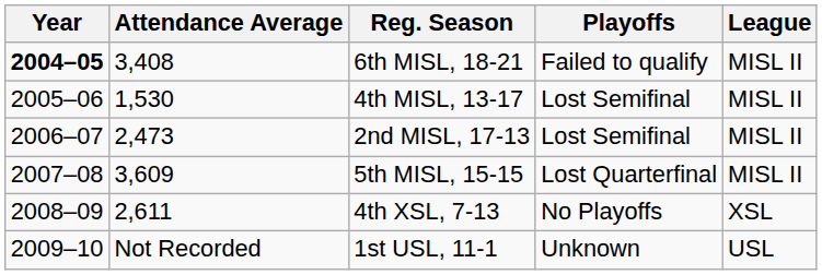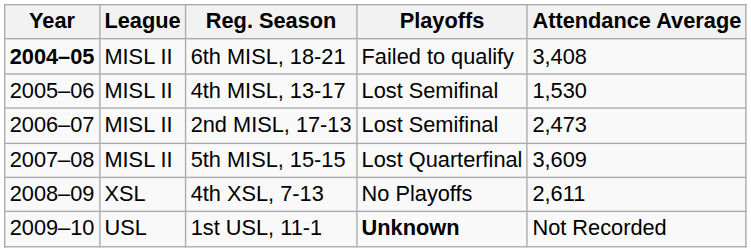 <table class="wikitable">
 <tr>
 <th>Year</th>
-<th>Attendance Average</th>
+<th>League</th>
 <th>Reg. Season</th>
 <th>Playoffs</th>
-<th>League</th>
+<th>Attendance Average</th>
 </tr>
 <tr>
 <td><strong>2004–05</strong></td>
-<td>3,408</td>
+<td>MISL II</td>
 <td>6th MISL, 18-21</td>
 <td>Failed to qualify</td>
-<td>MISL II</td>
+<td>3,408</td>
 </tr>
 <tr>
 <td>2005–06</td>
-<td>1,530</td>
+<td>MISL II</td>
 <td>4th MISL, 13-17</td>
 <td>Lost Semifinal</td>
-<td>MISL II</td>
+<td>1,530</td>
 </tr>
 <tr>
 <td>2006–07</td>
-<td>2,473</td>
+<td>MISL II</td>
 <td>2nd MISL, 17-13</td>
 <td>Lost Semifinal</td>
-<td>MISL II</td>
+<td>2,473</td>
 </tr>
 <tr>
 <td>2007–08</td>
-<td>3,609</td>
+<td>MISL II</td>
 <td>5th MISL, 15-15</td>
 <td>Lost Quarterfinal</td>
-<td>MISL II</td>
+<td>3,609</td>
 </tr>
 <tr>
 <td>2008–09</td>
-<td>2,611</td>
+<td>XSL</td>
 <td>4th XSL, 7-13</td>
 <td>No Playoffs</td>
-<td>XSL</td>
+<td>2,611</td>
 </tr>
 <tr>
 <td>2009–10</td>
+<td>USL</td>
+<td>1st USL, 11-1</td>
+<td><strong>Unknown</strong></td>
 <td>Not Recorded</td>
-<td>1st USL, 11-1</td>
-<td>Unknown</td>
-<td>USL</td>
 </tr>
 </table>
